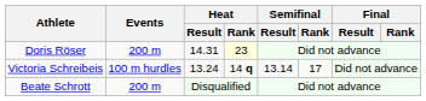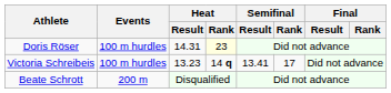 <table class=wikitable style="text-align:center; font-size:90%">
 <tr>
 <th rowspan="2">Athlete</th>
 <th rowspan="2">Events</th>
 <th colspan="2">Heat</th>
 <th colspan="2">Semifinal</th>
 <th colspan="2">Final</th>
 </tr>
 <tr>
 <th>Result</th>
 <th>Rank</th>
 <th>Result</th>
 <th>Rank</th>
 <th>Result</th>
 <th>Rank</th>
 </tr>
 <tr>
 <td><a href='#'>Doris Röser</a></td>
-<td><a href='#'>200 m</a></td>
+<td><a href='#'>100 m hurdles</a></td>
 <td>14.31</td>
 <td style="background: lightyellow;">23</td>
 <td colspan=4 bgcolor=honeydew>Did not advance</td>
 </tr>
 <tr>
 <td><a href='#'>Victoria Schreibeis</a></td>
 <td><a href='#'>100 m hurdles</a></td>
-<td>13.24</td>
+<td>13.23</td>
 <td>14 <strong>q</strong></td>
-<td>13.14</td>
+<td>13.41</td>
 <td>17</td>
 <td colspan=2 bgcolor=honeydew>Did not advance</td>
 </tr>
 <tr>
 <td><a href='#'>Beate Schrott</a></td>
 <td><a href='#'>200 m</a></td>
 <td colspan=2 bgcolor=honeydew>Disqualified</td>
 <td colspan=4 bgcolor=honeydew>Did not advance</td>
 </tr>
 </table>
